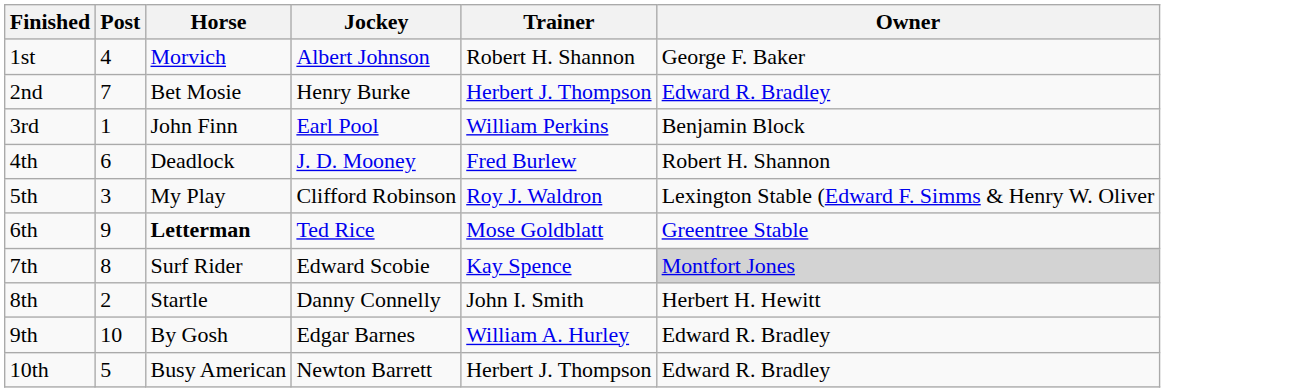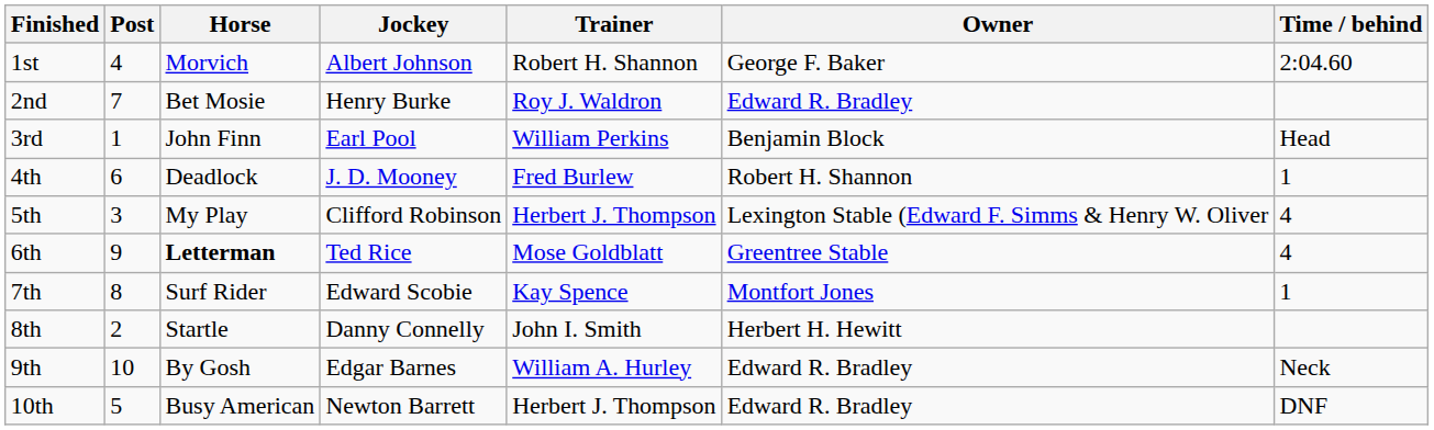 <table class="wikitable">
 <tr>
 <th>Finished</th>
 <th>Post</th>
 <th>Horse</th>
 <th>Jockey</th>
 <th>Trainer</th>
 <th>Owner</th>
+<th>Time / behind</th>
 </tr>
 <tr>
 <td>1st</td>
 <td>4</td>
 <td><a href='#'>Morvich</a></td>
 <td><a href='#'>Albert Johnson</a></td>
 <td>Robert H. Shannon</td>
 <td>George F. Baker</td>
+<td>2:04.60</td>
 </tr>
 <tr>
 <td>2nd</td>
 <td>7</td>
 <td>Bet Mosie</td>
 <td>Henry Burke</td>
-<td><a href='#'>Herbert J. Thompson</a></td>
+<td><a href='#'>Roy J. Waldron</a></td>
 <td><a href='#'>Edward R. Bradley</a></td>
+<td></td>
 </tr>
 <tr>
 <td>3rd</td>
 <td>1</td>
 <td>John Finn</td>
 <td><a href='#'>Earl Pool</a></td>
 <td><a href='#'>William Perkins</a></td>
 <td>Benjamin Block</td>
+<td>Head</td>
 </tr>
 <tr>
 <td>4th</td>
 <td>6</td>
 <td>Deadlock</td>
 <td><a href='#'>J. D. Mooney</a></td>
 <td><a href='#'>Fred Burlew</a></td>
 <td>Robert H. Shannon</td>
+<td>1</td>
 </tr>
 <tr>
 <td>5th</td>
 <td>3</td>
 <td>My Play</td>
 <td>Clifford Robinson</td>
-<td><a href='#'>Roy J. Waldron</a></td>
+<td><a href='#'>Herbert J. Thompson</a></td>
 <td>Lexington Stable (<a href='#'>Edward F. Simms</a> & Henry W. Oliver</td>
+<td>4</td>
 </tr>
 <tr>
 <td>6th</td>
 <td>9</td>
 <td><strong>Letterman</strong></td>
 <td><a href='#'>Ted Rice</a></td>
 <td><a href='#'>Mose Goldblatt</a></td>
 <td><a href='#'>Greentree Stable</a></td>
+<td>4</td>
 </tr>
 <tr>
 <td>7th</td>
 <td>8</td>
 <td>Surf Rider</td>
 <td>Edward Scobie</td>
 <td><a href='#'>Kay Spence</a></td>
-<td style="background: lightgrey;"><a href='#'>Montfort Jones</a></td>
+<td><a href='#'>Montfort Jones</a></td>
+<td>1</td>
 </tr>
 <tr>
 <td>8th</td>
 <td>2</td>
 <td>Startle</td>
 <td>Danny Connelly</td>
 <td>John I. Smith</td>
 <td>Herbert H. Hewitt</td>
+<td></td>
 </tr>
 <tr>
 <td>9th</td>
 <td>10</td>
 <td>By Gosh</td>
 <td>Edgar Barnes</td>
 <td><a href='#'>William A. Hurley</a></td>
 <td>Edward R. Bradley</td>
+<td>Neck</td>
 </tr>
 <tr>
 <td>10th</td>
 <td>5</td>
 <td>Busy American</td>
 <td>Newton Barrett</td>
 <td>Herbert J. Thompson</td>
 <td>Edward R. Bradley</td>
+<td>DNF</td>
 </tr>
 </table>
